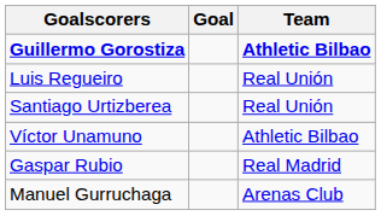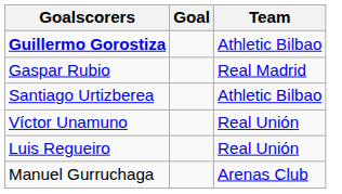 <table class="wikitable">
 <tr>
 <th>Goalscorers</th>
 <th>Goal</th>
 <th>Team</th>
 </tr>
 <tr>
 <td> <strong><a href='#'>Guillermo Gorostiza</a></strong></td>
 <td></td>
-<td><strong><a href='#'>Athletic Bilbao</a></strong></td>
-</tr>
-<tr>
-<td> <a href='#'>Luis Regueiro</a></td>
-<td></td>
-<td><a href='#'>Real Unión</a></td>
-</tr>
-<tr>
-<td> <a href='#'>Santiago Urtizberea</a></td>
-<td></td>
-<td><a href='#'>Real Unión</a></td>
-</tr>
-<tr>
-<td> <a href='#'>Víctor Unamuno</a></td>
-<td></td>
 <td><a href='#'>Athletic Bilbao</a></td>
 </tr>
 <tr>
 <td> <a href='#'>Gaspar Rubio</a></td>
 <td></td>
 <td><a href='#'>Real Madrid</a></td>
 </tr>
 <tr>
+<td> <a href='#'>Santiago Urtizberea</a></td>
+<td></td>
+<td><a href='#'>Athletic Bilbao</a></td>
+</tr>
+<tr>
+<td> <a href='#'>Víctor Unamuno</a></td>
+<td></td>
+<td><a href='#'>Real Unión</a></td>
+</tr>
+<tr>
+<td> <a href='#'>Luis Regueiro</a></td>
+<td></td>
+<td><a href='#'>Real Unión</a></td>
+</tr>
+<tr>
 <td> Manuel Gurruchaga</td>
 <td></td>
 <td><a href='#'>Arenas Club</a></td>
 </tr>
 </table>
